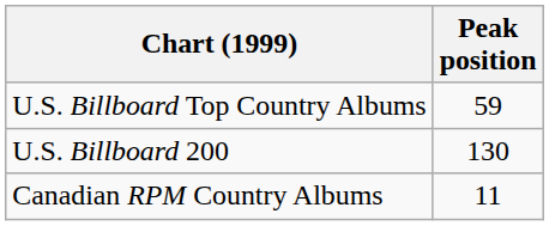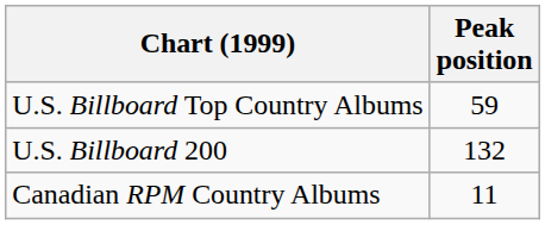 <table class="wikitable">
 <tr>
 <th>Chart (1999)</th>
 <th>Peak<br>position</th>
 </tr>
 <tr>
 <td>U.S. <em>Billboard</em> Top Country Albums</td>
 <td align="center">59</td>
 </tr>
 <tr>
 <td>U.S. <em>Billboard</em> 200</td>
-<td align="center">130</td>
+<td align="center">132</td>
 </tr>
 <tr>
 <td>Canadian <em>RPM</em> Country Albums</td>
 <td align="center">11</td>
 </tr>
 </table>
